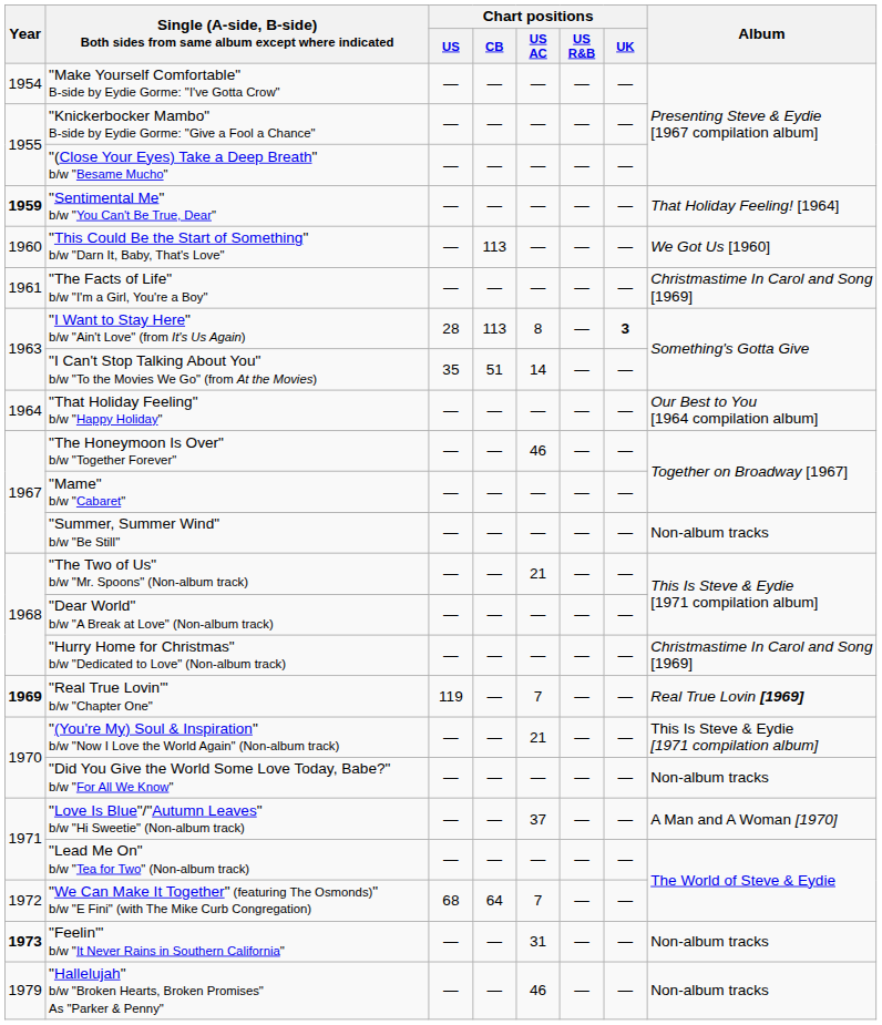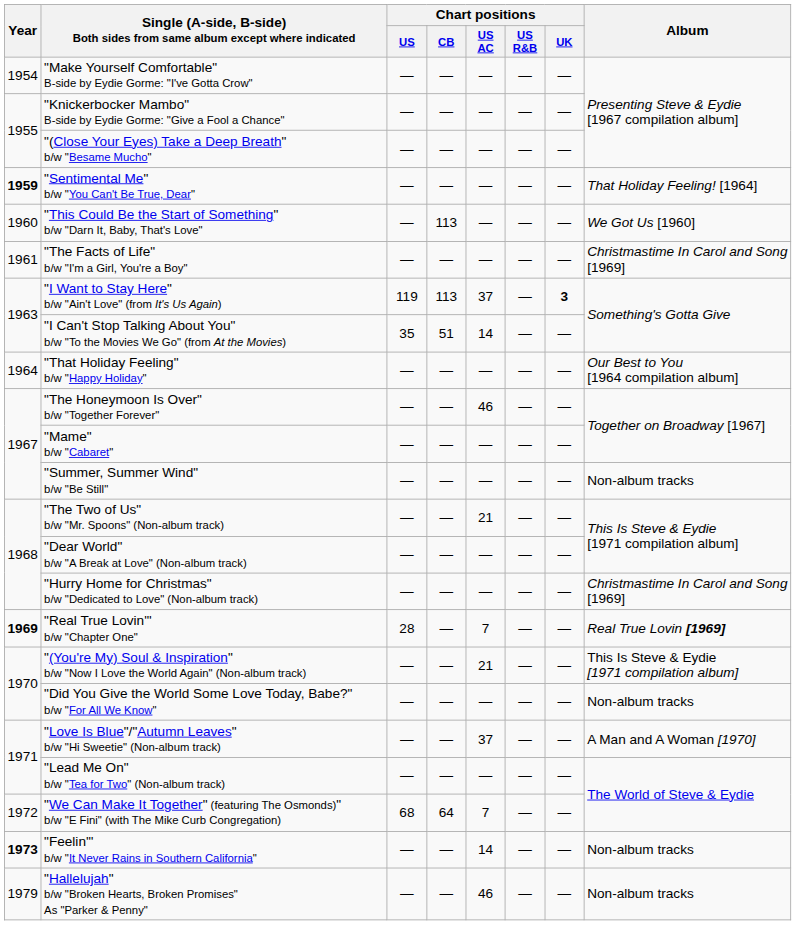 <table class="wikitable" style="text-align:center;">
 <tr>
 <th rowspan="2">Year</th>
 <th style="width:400px;" rowspan="2">Single (A-side, B-side)<br><small>Both sides from same album except where indicated</small></th>
 <th colspan="5">Chart positions</th>
 <th rowspan="2">Album</th>
 </tr>
 <tr style="font-size:smaller;">
 <th style="width:40px;"><a href='#'>US</a></th>
 <th style="width:40px;"><a href='#'>CB</a></th>
 <th style="width:40px;"><a href='#'>US<br>AC</a></th>
 <th style="width:40px;"><a href='#'>US<br>R&B</a></th>
 <th style="width:40px;"><a href='#'>UK</a></th>
 </tr>
 <tr>
 <td>1954</td>
 <td style="text-align:left;">"Make Yourself Comfortable"<br><small>B-side by Eydie Gorme: "I've Gotta Crow"</small></td>
 <td>—</td>
 <td>—</td>
 <td>—</td>
 <td>—</td>
 <td>—</td>
 <td style="text-align:left;" rowspan="3"><em>Presenting Steve & Eydie</em><br> [1967 compilation album]</td>
 </tr>
 <tr>
 <td rowspan="2">1955</td>
 <td style="text-align:left;">"Knickerbocker Mambo"<br><small>B-side by Eydie Gorme: "Give a Fool a Chance"</small></td>
 <td>—</td>
 <td>—</td>
 <td>—</td>
 <td>—</td>
 <td>—</td>
 </tr>
 <tr>
 <td style="text-align:left;">"(<a href='#'>Close Your Eyes) Take a Deep Breath</a>"<br><small>b/w "<a href='#'>Besame Mucho</a>" </small></td>
 <td>—</td>
 <td>—</td>
 <td>—</td>
 <td>—</td>
 <td>—</td>
 </tr>
 <tr>
 <td><strong>1959</strong></td>
 <td style="text-align:left;">"<a href='#'>Sentimental Me</a>"<br><small>b/w "<a href='#'>You Can't Be True, Dear</a>"</small></td>
 <td>—</td>
 <td>—</td>
 <td>—</td>
 <td>—</td>
 <td>—</td>
 <td style="text-align:left;"><em>That Holiday Feeling!</em> [1964] </td>
 </tr>
 <tr>
 <td>1960</td>
 <td style="text-align:left;">"<a href='#'>This Could Be the Start of Something</a>"<br><small>b/w "Darn It, Baby, That's Love"</small></td>
 <td>—</td>
 <td>113</td>
 <td>—</td>
 <td>—</td>
 <td>—</td>
 <td style="text-align:left;"><em>We Got Us</em> [1960]</td>
 </tr>
 <tr>
 <td>1961</td>
 <td style="text-align:left;">"The Facts of Life"<br><small>b/w "I'm a Girl, You're a Boy"</small></td>
 <td>—</td>
 <td>—</td>
 <td>—</td>
 <td>—</td>
 <td>—</td>
 <td style="text-align:left;"><em>Christmastime In Carol and Song</em> <br>[1969] </td>
 </tr>
 <tr>
 <td rowspan="2">1963</td>
 <td style="text-align:left;">"<a href='#'>I Want to Stay Here</a>"<br><small>b/w "Ain't Love" (from <em>It's Us Again</em>)</small></td>
-<td>28</td>
+<td>119</td>
 <td>113</td>
-<td>8</td>
+<td>37</td>
 <td>—</td>
 <td><strong>3</strong></td>
 <td style="text-align:left;" rowspan="2"><em>Something's Gotta Give</em></td>
 </tr>
 <tr>
 <td style="text-align:left;">"I Can't Stop Talking About You"<br><small>b/w "To the Movies We Go" (from <em>At the Movies</em>)</small></td>
 <td>35</td>
 <td>51</td>
 <td>14</td>
 <td>—</td>
 <td>—</td>
 </tr>
 <tr>
 <td>1964</td>
 <td style="text-align:left;">"That Holiday Feeling"<br><small>b/w "<a href='#'>Happy Holiday</a>"</small></td>
 <td>—</td>
 <td>—</td>
 <td>—</td>
 <td>—</td>
 <td>—</td>
 <td style="text-align:left;"><em>Our Best to You</em><br>[1964 compilation album] </td>
 </tr>
 <tr>
 <td rowspan="3">1967</td>
 <td style="text-align:left;">"The Honeymoon Is Over"<br><small>b/w "Together Forever"</small></td>
 <td>—</td>
 <td>—</td>
 <td>46</td>
 <td>—</td>
 <td>—</td>
 <td style="text-align:left;" rowspan="2"><em>Together on Broadway</em> [1967] </td>
 </tr>
 <tr>
 <td style="text-align:left;">"Mame"<br><small>b/w "<a href='#'>Cabaret</a>"</small></td>
 <td>—</td>
 <td>—</td>
 <td>—</td>
 <td>—</td>
 <td>—</td>
 </tr>
 <tr>
 <td style="text-align:left;">"Summer, Summer Wind"<br><small>b/w "Be Still"</small></td>
 <td>—</td>
 <td>—</td>
 <td>—</td>
 <td>—</td>
 <td>—</td>
 <td style="text-align:left;">Non-album tracks</td>
 </tr>
 <tr>
 <td rowspan="3">1968</td>
 <td style="text-align:left;">"The Two of Us"<br><small>b/w "Mr. Spoons" (Non-album track)</small></td>
 <td>—</td>
 <td>—</td>
 <td>21</td>
 <td>—</td>
 <td>—</td>
 <td style="text-align:left;" rowspan="2"><em>This Is Steve & Eydie</em> <br>[1971 compilation album] </td>
 </tr>
 <tr>
 <td style="text-align:left;">"Dear World"<br><small>b/w "A Break at Love" (Non-album track)</small></td>
 <td>—</td>
 <td>—</td>
 <td>—</td>
 <td>—</td>
 <td>—</td>
 </tr>
 <tr>
 <td style="text-align:left;">"Hurry Home for Christmas"<br><small>b/w "Dedicated to Love" (Non-album track)</small></td>
 <td>—</td>
 <td>—</td>
 <td>—</td>
 <td>—</td>
 <td>—</td>
 <td style="text-align:left;"><em>Christmastime In Carol and Song</em> <br>[1969] </td>
 </tr>
 <tr>
 <td><strong>1969</strong></td>
 <td style="text-align:left;">"Real True Lovin'"<br><small>b/w "Chapter One"</small></td>
-<td>119</td>
+<td>28</td>
 <td>—</td>
 <td>7</td>
 <td>—</td>
 <td>—</td>
 <td style="text-align:left;"><em>Real True Lovin<strong> [1969] </td>
 </tr>
 <tr>
 <td rowspan="2">1970</td>
 <td style="text-align:left;">"<a href='#'>(You're My) Soul & Inspiration</a>"<br><small>b/w "Now I Love the World Again" (Non-album track)</small></td>
 <td>—</td>
 <td>—</td>
 <td>21</td>
 <td>—</td>
 <td>—</td>
 <td style="text-align:left;"></em>This Is Steve & Eydie<em> <br>[1971 compilation album] </td>
 </tr>
 <tr>
 <td style="text-align:left;">"Did You Give the World Some Love Today, Babe?"<br><small>b/w "<a href='#'>For All We Know</a>"</small></td>
 <td>—</td>
 <td>—</td>
 <td>—</td>
 <td>—</td>
 <td>—</td>
 <td style="text-align:left;">Non-album tracks</td>
 </tr>
 <tr>
 <td rowspan="2">1971</td>
 <td style="text-align:left;">"<a href='#'>Love Is Blue</a>"/"<a href='#'>Autumn Leaves</a>"<br><small>b/w "Hi Sweetie" (Non-album track)</small></td>
 <td>—</td>
 <td>—</td>
 <td>37</td>
 <td>—</td>
 <td>—</td>
 <td style="text-align:left;"></em>A Man and A Woman<em>  [1970] </td>
 </tr>
 <tr>
 <td style="text-align:left;">"Lead Me On"<br><small>b/w "<a href='#'>Tea for Two</a>" (Non-album track)</small></td>
 <td>—</td>
 <td>—</td>
 <td>—</td>
 <td>—</td>
 <td>—</td>
 <td style="text-align:left;" rowspan="2"></em><a href='#'>The World of Steve & Eydie</a><em></td>
 </tr>
 <tr>
 <td>1972</td>
 <td style="text-align:left;">"<a href='#'>We Can Make It Together</a>"<small> (featuring The Osmonds)</small>"<br><small>b/w "E Fini" (with The Mike Curb Congregation)</small></td>
 <td>68</td>
 <td>64</td>
 <td>7</td>
 <td>—</td>
 <td>—</td>
 </tr>
 <tr>
 <td><strong>1973</strong></td>
 <td style="text-align:left;">"Feelin'"<br><small>b/w "<a href='#'>It Never Rains in Southern California</a>"</small></td>
 <td>—</td>
 <td>—</td>
-<td>31</td>
+<td>14</td>
 <td>—</td>
 <td>—</td>
 <td style="text-align:left;">Non-album tracks</td>
 </tr>
 <tr>
 <td>1979</td>
 <td style="text-align:left;">"<a href='#'>Hallelujah</a>"<br><small>b/w "Broken Hearts, Broken Promises"<br>As "Parker & Penny"</small></td>
 <td>—</td>
 <td>—</td>
 <td>46</td>
 <td>—</td>
 <td>—</td>
 <td style="text-align:left;">Non-album tracks</td>
 </tr>
 </table>
